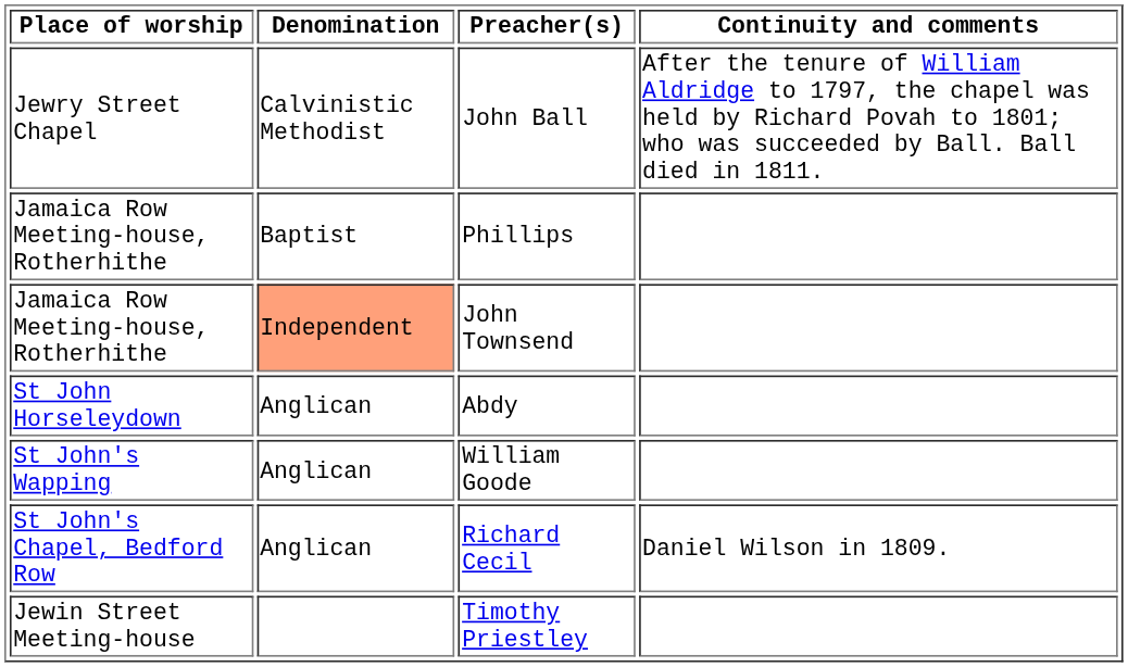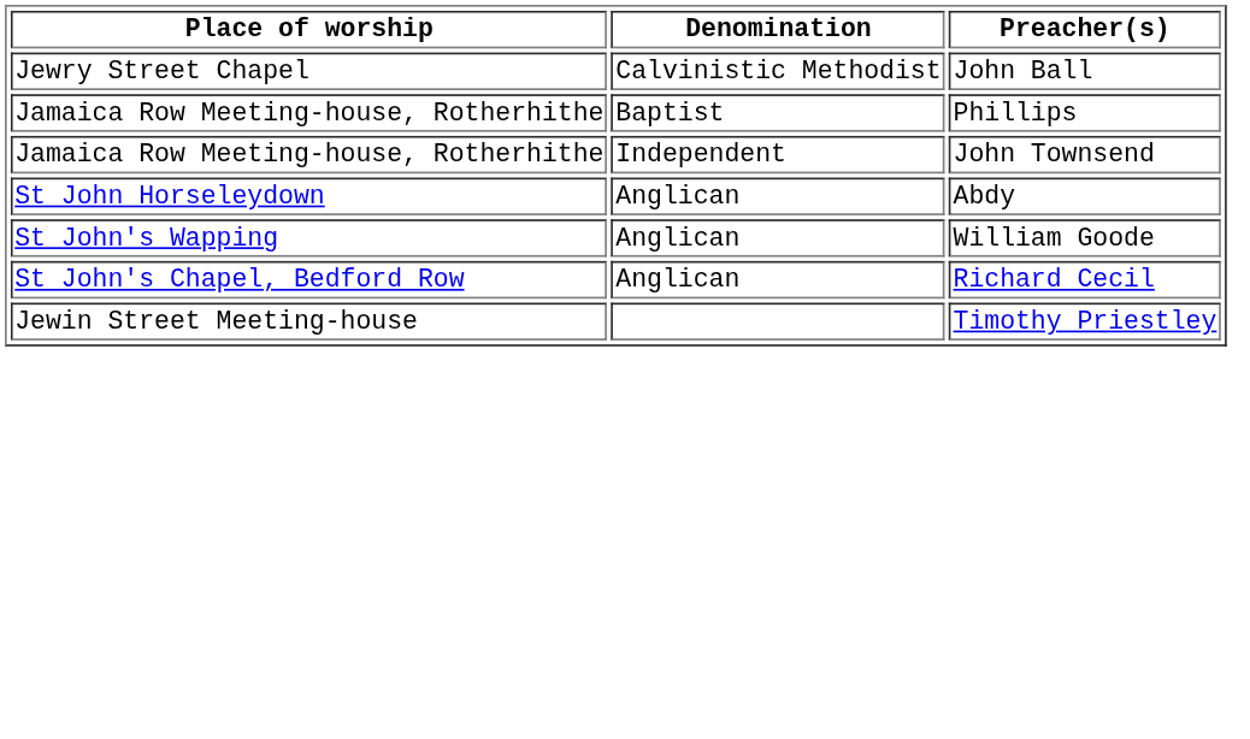 <table border=1>
 <tr>
 <th>Place of worship</th>
 <th>Denomination</th>
 <th>Preacher(s)</th>
-<th>Continuity and comments</th>
 </tr>
 <tr>
 <td>Jewry Street Chapel</td>
 <td>Calvinistic Methodist</td>
 <td>John Ball</td>
-<td>After the tenure of <a href='#'>William Aldridge</a> to 1797, the chapel was held by Richard Povah to 1801; who was succeeded by Ball. Ball died in 1811.</td>
 </tr>
 <tr>
 <td>Jamaica Row Meeting-house, Rotherhithe</td>
 <td>Baptist</td>
 <td>Phillips</td>
-<td></td>
 </tr>
 <tr>
 <td>Jamaica Row Meeting-house, Rotherhithe</td>
-<td style="background: lightsalmon;">Independent</td>
+<td>Independent</td>
 <td>John Townsend</td>
-<td></td>
 </tr>
 <tr>
 <td><a href='#'>St John Horseleydown</a></td>
 <td>Anglican</td>
 <td>Abdy</td>
-<td></td>
 </tr>
 <tr>
 <td><a href='#'>St John's Wapping</a></td>
 <td>Anglican</td>
 <td>William Goode</td>
-<td></td>
 </tr>
 <tr>
 <td><a href='#'>St John's Chapel, Bedford Row</a></td>
 <td>Anglican</td>
 <td><a href='#'>Richard Cecil</a></td>
-<td>Daniel Wilson in 1809.</td>
 </tr>
 <tr>
 <td>Jewin Street Meeting-house</td>
 <td></td>
 <td><a href='#'>Timothy Priestley</a></td>
-<td></td>
 </tr>
 </table>
